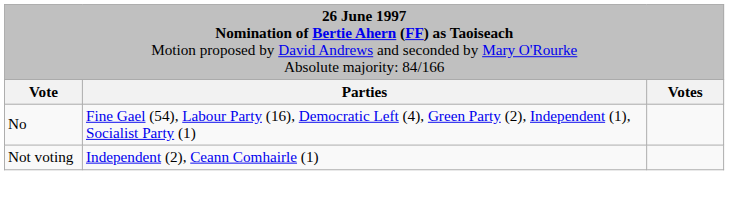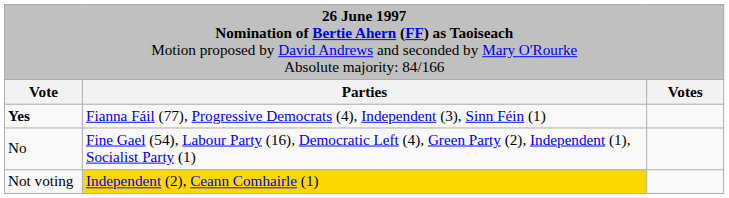 <table class="wikitable" width=60%>
 <tr>
 <td colspan="3" bgcolor="#C0C0C0" align="center"><strong>26 June 1997<br>Nomination of <a href='#'>Bertie Ahern</a> (<a href='#'>FF</a>) as Taoiseach</strong><br>Motion proposed by <a href='#'>David Andrews</a> and seconded by <a href='#'>Mary O'Rourke</a><br>Absolute majority: 84/166</td>
 </tr>
 <tr bgcolor="#D8D8D8">
 <th width=80px>Vote</th>
 <th width=665px>Parties</th>
 <th width=80px align="center">Votes</th>
 </tr>
 <tr>
+<td> <strong>Yes</strong></td>
+<td><a href='#'>Fianna Fáil</a> (77), <a href='#'>Progressive Democrats</a> (4), <a href='#'>Independent</a> (3), <a href='#'>Sinn Féin</a> (1)</td>
+<td></td>
+</tr>
+<tr>
 <td>No</td>
 <td><a href='#'>Fine Gael</a> (54), <a href='#'>Labour Party</a> (16), <a href='#'>Democratic Left</a> (4), <a href='#'>Green Party</a> (2), <a href='#'>Independent</a> (1), <a href='#'>Socialist Party</a> (1)</td>
 <td></td>
 </tr>
 <tr>
 <td>Not voting</td>
-<td><a href='#'>Independent</a> (2), <a href='#'>Ceann Comhairle</a> (1)</td>
+<td style="background: gold;"><a href='#'>Independent</a> (2), <a href='#'>Ceann Comhairle</a> (1)</td>
 <td></td>
 </tr>
 </table>
